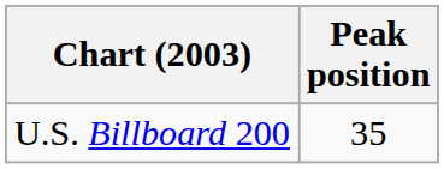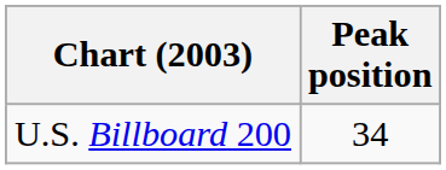 <table class="wikitable sortable">
 <tr>
 <th align="left">Chart (2003)</th>
 <th align="center">Peak<br>position</th>
 </tr>
 <tr>
 <td align="left">U.S. <a href='#'><em>Billboard</em> 200</a></td>
-<td align="center">35</td>
+<td align="center">34</td>
 </tr>
 </table>
